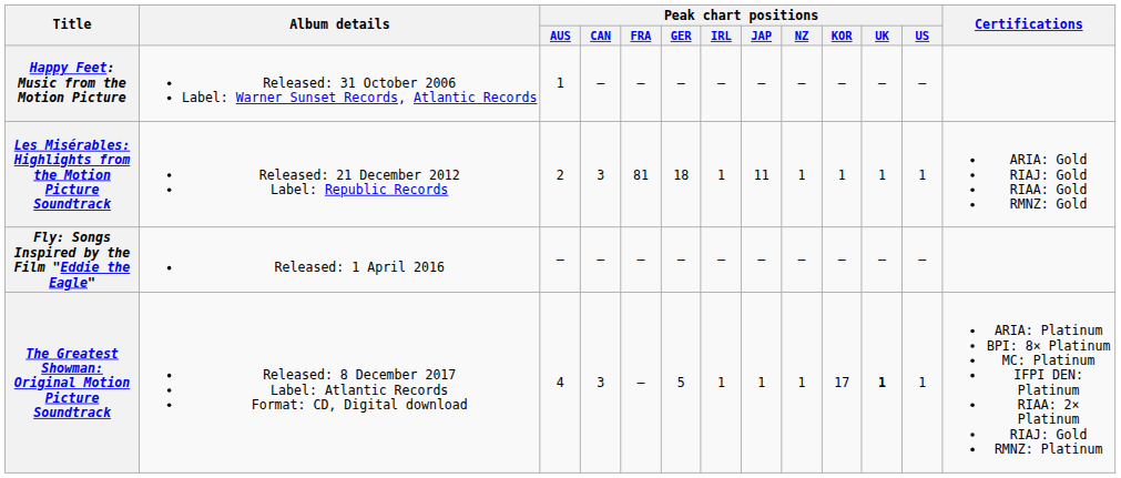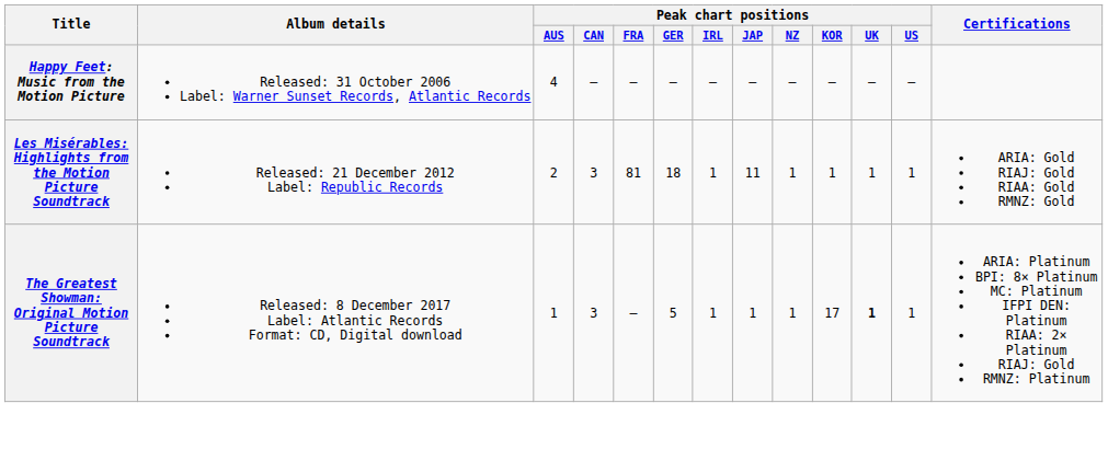 <table class="wikitable plainrowheaders" style="text-align:center;" border=1>
 <tr>
 <th rowspan=2 scope="col" style="width:10em;">Title</th>
 <th rowspan=2 scope="col">Album details</th>
 <th colspan=10 scope="col">Peak chart positions</th>
 <th rowspan=2 scope="col" style="width:13em;"><a href='#'>Certifications</a></th>
 </tr>
 <tr>
 <th scope="col" style="width:3em;font-size:90%;"><a href='#'>AUS</a></th>
 <th scope="col" style="width:3em;font-size:90%;"><a href='#'>CAN</a></th>
 <th scope="col" style="width:3em;font-size:90%;"><a href='#'>FRA</a></th>
 <th scope="col" style="width:3em;font-size:90%;"><a href='#'>GER</a></th>
 <th scope="col" style="width:3em;font-size:90%;"><a href='#'>IRL</a></th>
 <th scope="col" style="width:3em;font-size:90%;"><a href='#'>JAP</a></th>
 <th scope="col" style="width:3em;font-size:90%;"><a href='#'>NZ</a></th>
 <th scope="col" style="width:3em;font-size:90%;"><a href='#'>KOR</a></th>
 <th scope="col" style="width:3em;font-size:90%;"><a href='#'>UK</a></th>
 <th scope="col" style="width:3em;font-size:90%;"><a href='#'>US</a></th>
 </tr>
 <tr>
 <th scope="row"><em><a href='#'>Happy Feet</a>: Music from the Motion Picture</em></th>
 <td><br><ul><li>Released: 31 October 2006</li><li>Label: <a href='#'>Warner Sunset Records</a>, <a href='#'>Atlantic Records</a></li></ul></td>
-<td>1<br></td>
+<td>4</td>
 <td>—</td>
 <td>—</td>
 <td>—</td>
 <td>—</td>
 <td>—</td>
 <td>—</td>
 <td>—</td>
 <td>—</td>
 <td>—</td>
 <td></td>
 </tr>
 <tr>
 <th scope="row"><em><a href='#'>Les Misérables: Highlights from the Motion Picture Soundtrack</a></em></th>
 <td><br><ul><li>Released: 21 December 2012</li><li>Label: <a href='#'>Republic Records</a></li></ul></td>
 <td>2<br></td>
 <td>3<br></td>
 <td>81<br></td>
 <td>18<br></td>
 <td>1<br></td>
 <td>11<br></td>
 <td>1<br></td>
 <td>1<br></td>
 <td>1<br></td>
 <td>1<br></td>
 <td><br><ul><li>ARIA: Gold</li><li>RIAJ: Gold</li><li>RIAA: Gold</li><li>RMNZ: Gold</li></ul></td>
 </tr>
 <tr>
-<th scope="row"><em>Fly: Songs Inspired by the Film "<a href='#'>Eddie the Eagle</a>"</em></th>
-<td><br><ul><li>Released: 1 April 2016</li></ul></td>
-<td>—</td>
-<td>—</td>
-<td>—</td>
-<td>—</td>
-<td>—</td>
-<td>—</td>
-<td>—</td>
-<td>—</td>
-<td>—</td>
-<td>—</td>
-<td></td>
-</tr>
-<tr>
 <th scope="row"><em><a href='#'>The Greatest Showman: Original Motion Picture Soundtrack</a></em></th>
 <td><br><ul><li>Released: 8 December 2017</li><li>Label: Atlantic Records</li><li>Format: CD, Digital download</li></ul></td>
-<td>4</td>
+<td>1<br></td>
 <td>3<br></td>
 <td>—</td>
 <td>5<br></td>
 <td>1<br></td>
 <td>1<br></td>
 <td>1<br></td>
 <td>17<br></td>
 <td><strong>1<br></strong></td>
 <td>1<br></td>
 <td><br><ul><li>ARIA: Platinum</li><li>BPI: 8× Platinum</li><li>MC: Platinum</li><li>IFPI DEN: Platinum</li><li>RIAA: 2× Platinum</li><li>RIAJ: Gold</li><li>RMNZ: Platinum</li></ul></td>
 </tr>
 </table>
